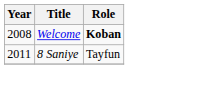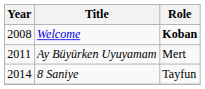 <table class="wikitable" style="font-size: 90%;">
 <tr>
 <th>Year</th>
 <th>Title</th>
 <th>Role</th>
 </tr>
 <tr>
 <td>2008</td>
 <td><em><a href='#'>Welcome</a></em></td>
 <td><strong>Koban</strong></td>
 </tr>
 <tr>
 <td>2011</td>
+<td><em>Ay Büyürken Uyuyamam</em></td>
+<td>Mert</td>
+</tr>
+<tr>
+<td>2014</td>
 <td><em>8 Saniye</em></td>
 <td>Tayfun</td>
 </tr>
 <tr>
 </tr>
 </table>
